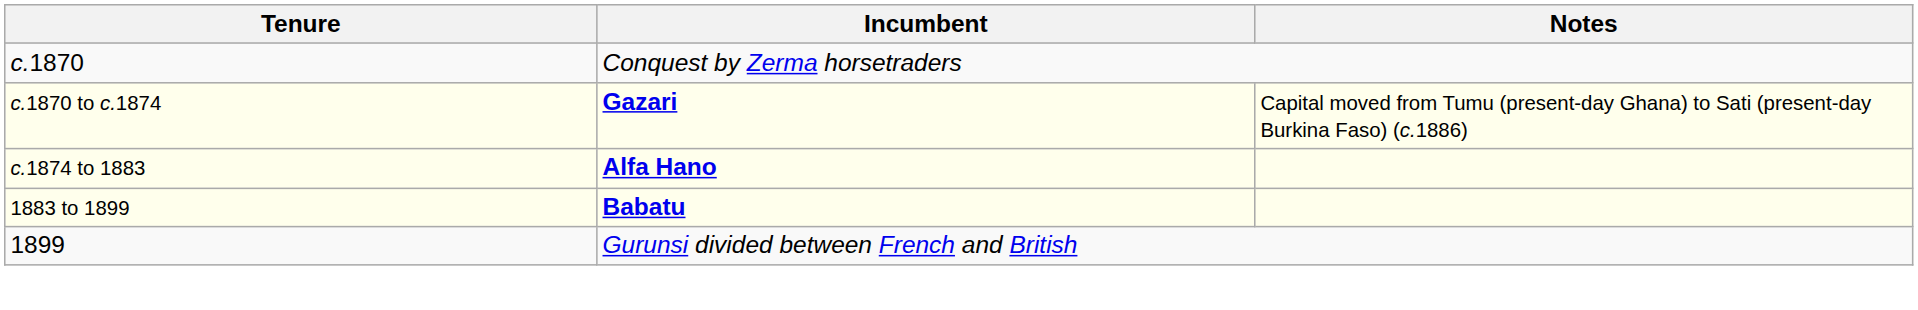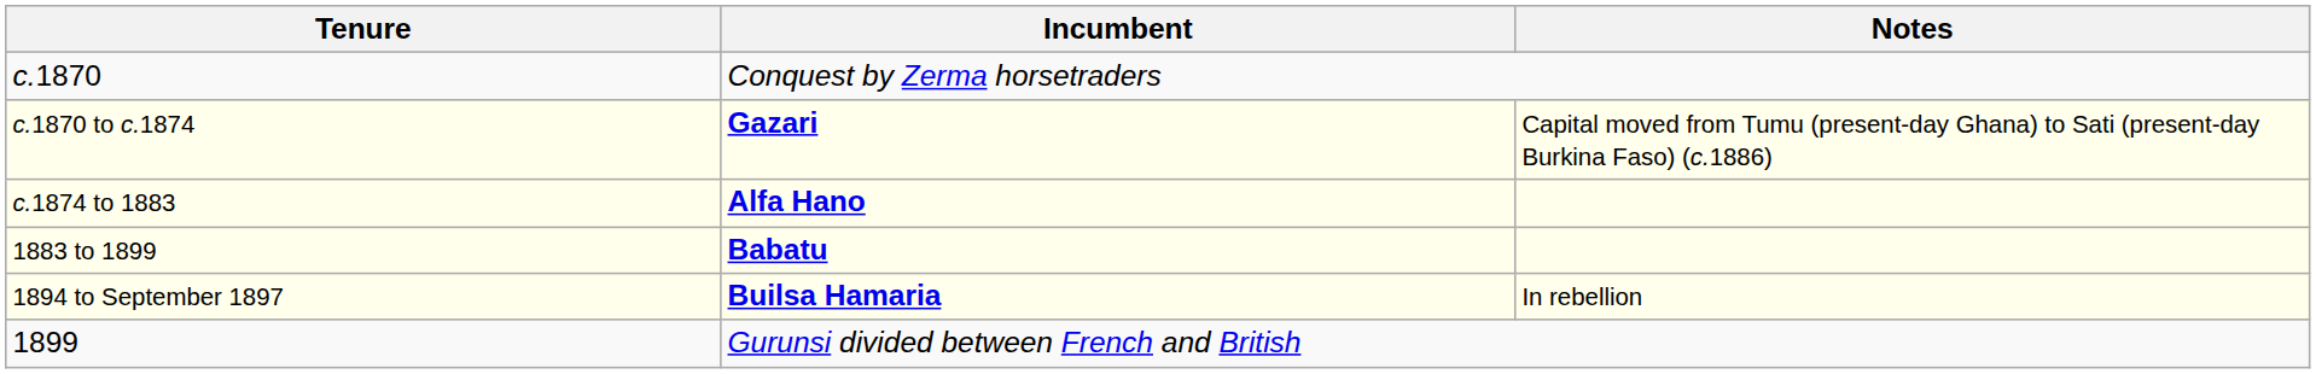 <table class="wikitable">
 <tr align=left>
 <th width="18%">Tenure</th>
 <th width="20%">Incumbent</th>
 <th width="20%">Notes</th>
 </tr>
 <tr valign=top>
 <td><em>c.</em>1870</td>
 <td colspan="2"><em>Conquest by <a href='#'>Zerma</a> horsetraders</em></td>
 </tr>
 <tr valign=top bgcolor="#ffffec">
 <td><small><em>c.</em>1870 to <em>c.</em>1874</small></td>
 <td><strong><a href='#'>Gazari</a></strong></td>
 <td><small>Capital moved from Tumu (present-day Ghana) to Sati (present-day Burkina Faso) (<em>c.</em>1886)</small></td>
 </tr>
 <tr valign=top bgcolor="#ffffec">
 <td><small><em>c.</em>1874 to 1883</small></td>
 <td><strong><a href='#'>Alfa Hano</a></strong></td>
 <td> </td>
 </tr>
 <tr valign=top bgcolor="#ffffec">
 <td><small>1883 to 1899</small></td>
 <td><strong><a href='#'>Babatu</a></strong></td>
 <td> </td>
 </tr>
+<tr valign=top bgcolor="#ffffec">
+<td><small>1894 to September 1897</small></td>
+<td><strong><a href='#'>Builsa Hamaria</a></strong></td>
+<td><small>In rebellion</small></td>
+</tr>
 <tr valign=top>
 <td>1899</td>
 <td colspan="2"><em><a href='#'>Gurunsi</a> divided between <a href='#'>French</a> and <a href='#'>British</a></em></td>
 </tr>
 </table>
